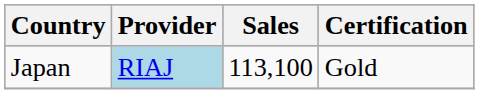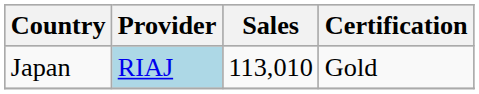 <table class="wikitable" border="1">
 <tr>
 <th>Country</th>
 <th>Provider</th>
 <th>Sales</th>
 <th>Certification</th>
 </tr>
 <tr>
 <td>Japan</td>
 <td style="background: lightblue;"><a href='#'>RIAJ</a></td>
-<td>113,100</td>
+<td>113,010</td>
 <td>Gold</td>
 </tr>
 <tr>
 </tr>
 </table>
